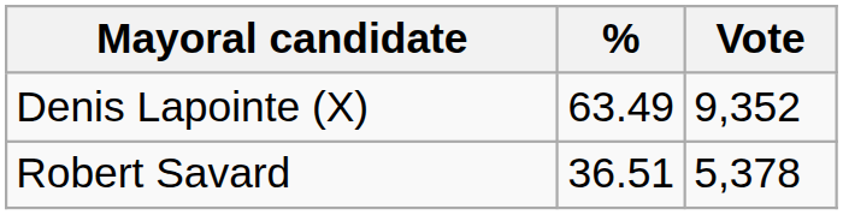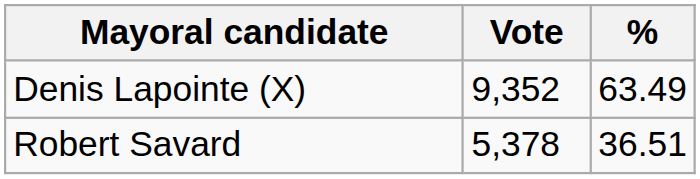 <table class="wikitable">
 <tr>
 <th bgcolor="#DDDDFF" width="200px">Mayoral candidate</th>
+<th bgcolor="#DDDDFF" width="50px">Vote </th>
 <th bgcolor="#DDDDFF" width="30px">%</th>
-<th bgcolor="#DDDDFF" width="50px">Vote </th>
 </tr>
 <tr>
 <td>Denis Lapointe (X)</td>
+<td>9,352</td>
 <td>63.49</td>
-<td>9,352</td>
 </tr>
 <tr>
 <td>Robert Savard</td>
+<td>5,378</td>
 <td>36.51</td>
-<td>5,378</td>
 </tr>
 </table>
